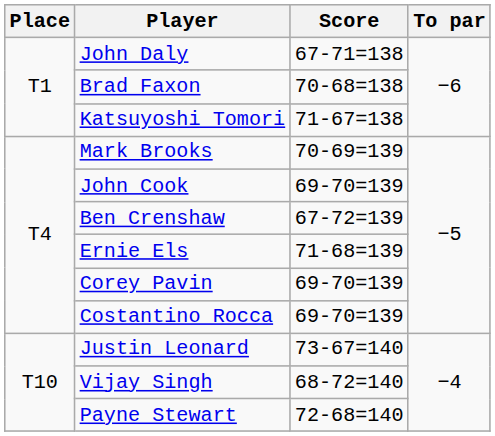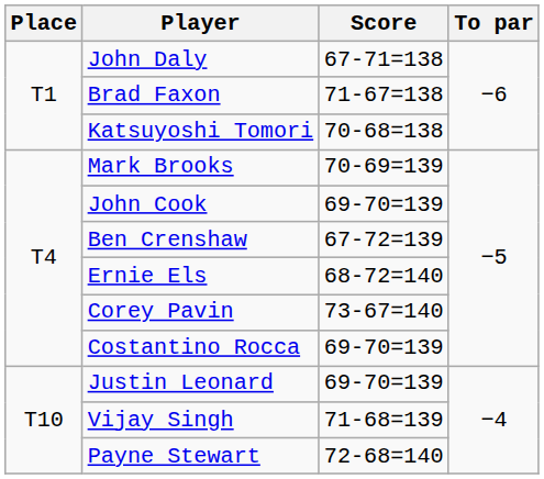 <table class="wikitable">
 <tr>
 <th>Place</th>
 <th>Player</th>
 <th>Score</th>
 <th>To par</th>
 </tr>
 <tr>
 <td rowspan="3" align=center>T1</td>
 <td> <a href='#'>John Daly</a></td>
 <td align=center>67-71=138</td>
 <td rowspan="3" align=center>−6</td>
 </tr>
 <tr>
 <td> <a href='#'>Brad Faxon</a></td>
-<td align=center>70-68=138</td>
+<td align=center>71-67=138</td>
 </tr>
 <tr>
 <td> <a href='#'>Katsuyoshi Tomori</a></td>
-<td align=center>71-67=138</td>
+<td align=center>70-68=138</td>
 </tr>
 <tr>
 <td rowspan="6" align=center>T4</td>
 <td> <a href='#'>Mark Brooks</a></td>
 <td align=center>70-69=139</td>
 <td rowspan="6" align=center>−5</td>
 </tr>
 <tr>
 <td> <a href='#'>John Cook</a></td>
 <td align=center>69-70=139</td>
 </tr>
 <tr>
 <td> <a href='#'>Ben Crenshaw</a></td>
 <td align=center>67-72=139</td>
 </tr>
 <tr>
 <td> <a href='#'>Ernie Els</a></td>
-<td align=center>71-68=139</td>
+<td align=center>68-72=140</td>
 </tr>
 <tr>
 <td> <a href='#'>Corey Pavin</a></td>
-<td align=center>69-70=139</td>
+<td align=center>73-67=140</td>
 </tr>
 <tr>
 <td> <a href='#'>Costantino Rocca</a></td>
 <td align=center>69-70=139</td>
 </tr>
 <tr>
 <td rowspan="3" align=center>T10</td>
 <td> <a href='#'>Justin Leonard</a></td>
-<td align=center>73-67=140</td>
+<td align=center>69-70=139</td>
 <td rowspan="3" align=center>−4</td>
 </tr>
 <tr>
 <td> <a href='#'>Vijay Singh</a></td>
-<td align=center>68-72=140</td>
+<td align=center>71-68=139</td>
 </tr>
 <tr>
 <td> <a href='#'>Payne Stewart</a></td>
 <td align=center>72-68=140</td>
 </tr>
 </table>
